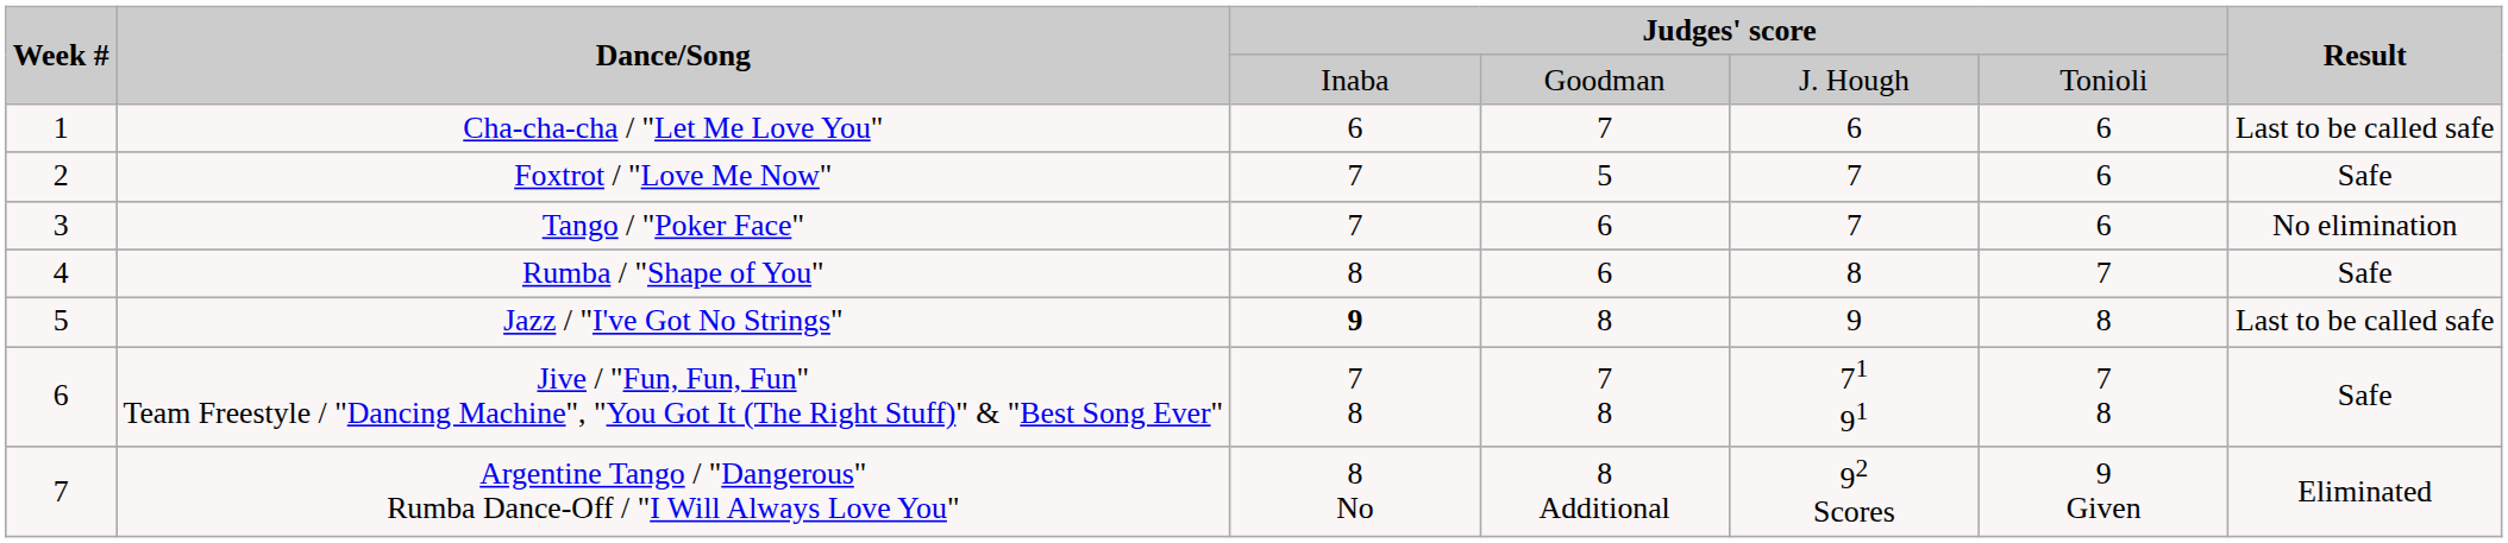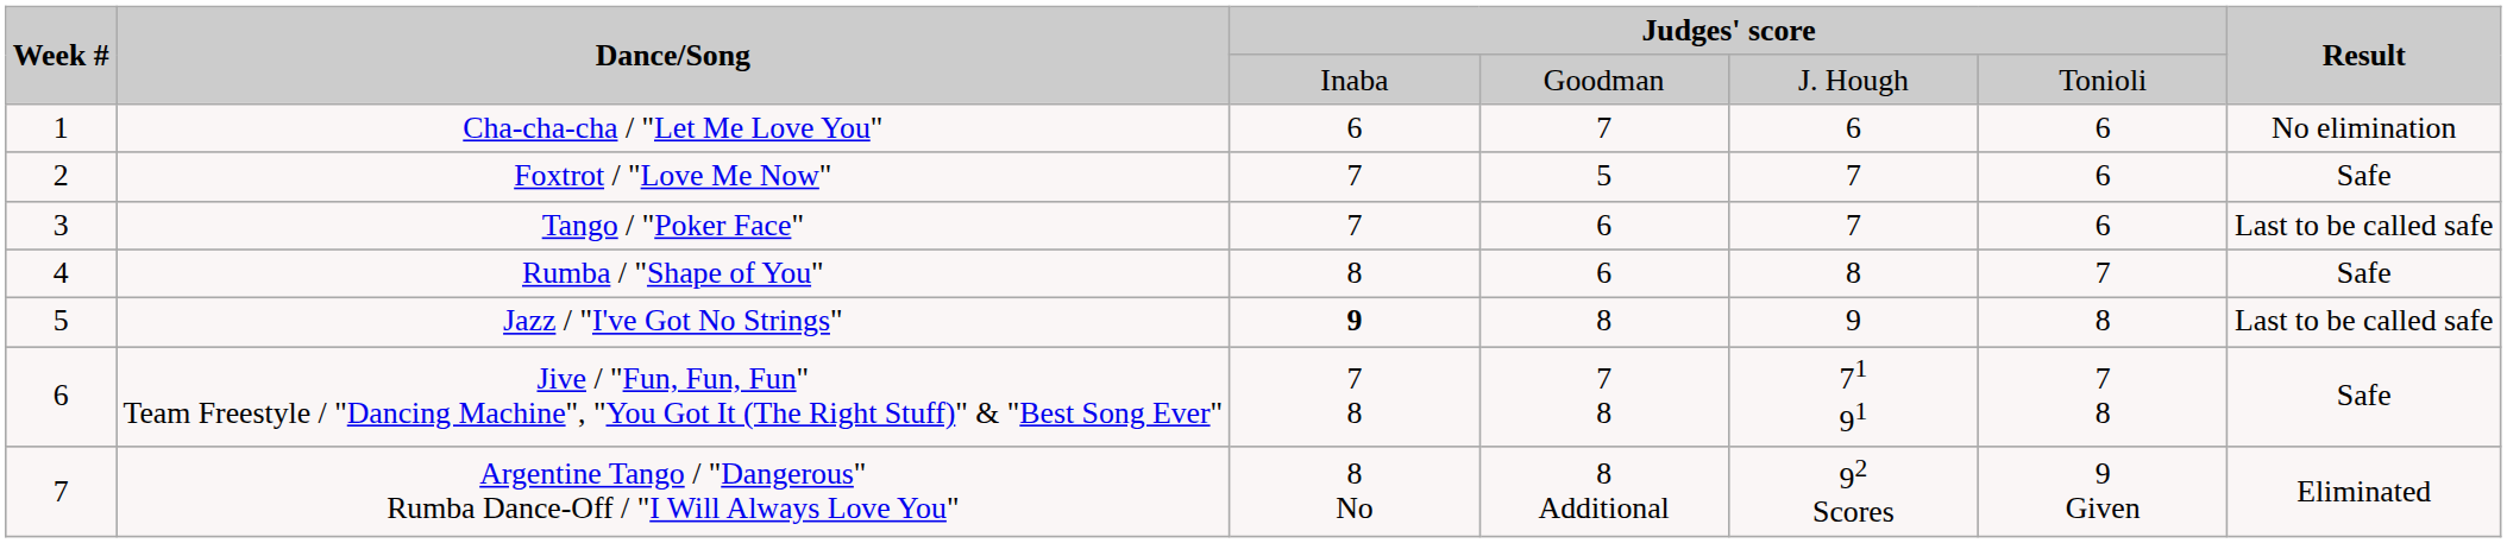 <table class="wikitable" style="float:left;">
 <tr style="text-align:Center; background:#ccc;">
 <td rowspan="2"><strong>Week #</strong></td>
 <td rowspan="2"><strong>Dance/Song</strong></td>
 <td colspan="4"><strong>Judges' score</strong></td>
 <td rowspan="2"><strong>Result</strong></td>
 </tr>
 <tr style="text-align:center; background:#ccc;">
 <td style="width:10%; ">Inaba</td>
 <td style="width:10%; ">Goodman</td>
 <td style="width:10%; ">J. Hough</td>
 <td style="width:10%; ">Tonioli</td>
 </tr>
 <tr style="text-align:center; background:#faf6f6;">
 <td>1</td>
 <td><a href='#'>Cha-cha-cha</a> / "<a href='#'>Let Me Love You</a>"</td>
 <td>6</td>
 <td>7</td>
 <td>6</td>
 <td>6</td>
-<td>Last to be called safe</td>
+<td>No elimination</td>
 </tr>
 <tr style="text-align:center; background:#faf6f6;">
 <td>2</td>
 <td><a href='#'>Foxtrot</a> / "<a href='#'>Love Me Now</a>"</td>
 <td>7</td>
 <td>5</td>
 <td>7</td>
 <td>6</td>
 <td>Safe</td>
 </tr>
 <tr style="text-align:center; background:#faf6f6;">
 <td>3</td>
 <td><a href='#'>Tango</a> / "<a href='#'>Poker Face</a>"</td>
 <td>7</td>
 <td>6</td>
 <td>7</td>
 <td>6</td>
-<td>No elimination</td>
+<td>Last to be called safe</td>
 </tr>
 <tr style="text-align:center; background:#faf6f6;">
 <td>4</td>
 <td><a href='#'>Rumba</a> / "<a href='#'>Shape of You</a>"</td>
 <td>8</td>
 <td>6</td>
 <td>8</td>
 <td>7</td>
 <td>Safe</td>
 </tr>
 <tr style="text-align:center; background:#faf6f6;">
 <td>5</td>
 <td><a href='#'>Jazz</a> / "<a href='#'>I've Got No Strings</a>"</td>
 <td><strong>9</strong></td>
 <td>8</td>
 <td>9</td>
 <td>8</td>
 <td>Last to be called safe</td>
 </tr>
 <tr style="text-align:center; background:#faf6f6;">
 <td>6</td>
 <td><a href='#'>Jive</a> / "<a href='#'>Fun, Fun, Fun</a>"<br>Team Freestyle / "<a href='#'>Dancing Machine</a>", "<a href='#'>You Got It (The Right Stuff)</a>" & "<a href='#'>Best Song Ever</a>"</td>
 <td>7<br>8</td>
 <td>7<br>8</td>
 <td>7<sup>1</sup><br>9<sup>1</sup></td>
 <td>7<br>8</td>
 <td>Safe</td>
 </tr>
 <tr style="text-align:center; background:#faf6f6;">
 <td>7</td>
 <td><a href='#'>Argentine Tango</a> / "<a href='#'>Dangerous</a>"<br>Rumba Dance-Off / "<a href='#'>I Will Always Love You</a>"</td>
 <td>8<br>No</td>
 <td>8<br>Additional</td>
 <td>9<sup>2</sup><br>Scores</td>
 <td>9<br>Given</td>
 <td>Eliminated</td>
 </tr>
 </table>
